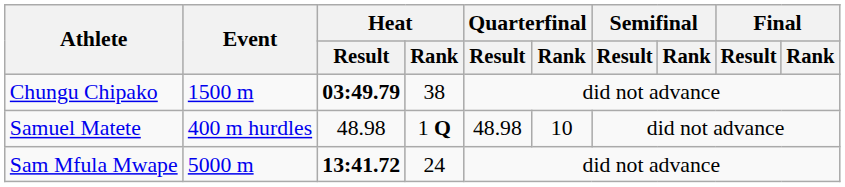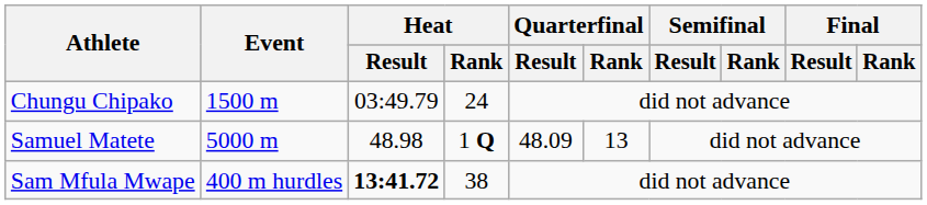 <table class="wikitable" style="font-size:90%">
 <tr>
 <th rowspan="2">Athlete</th>
 <th rowspan="2">Event</th>
 <th colspan="2">Heat</th>
 <th colspan="2">Quarterfinal</th>
 <th colspan="2">Semifinal</th>
 <th colspan="2">Final</th>
 </tr>
 <tr style="font-size:95%">
 <th>Result</th>
 <th>Rank</th>
 <th>Result</th>
 <th>Rank</th>
 <th>Result</th>
 <th>Rank</th>
 <th>Result</th>
 <th>Rank</th>
 </tr>
 <tr align=center>
 <td align=left><a href='#'>Chungu Chipako</a></td>
 <td align=left><a href='#'>1500 m</a></td>
-<td><strong>03:49.79</strong></td>
-<td>38</td>
+<td>03:49.79</td>
+<td>24</td>
 <td colspan=6>did not advance</td>
 </tr>
 <tr align=center>
 <td align=left><a href='#'>Samuel Matete</a></td>
-<td align=left><a href='#'>400 m hurdles</a></td>
+<td align=left><a href='#'>5000 m</a></td>
 <td>48.98</td>
 <td>1 <strong>Q</strong></td>
-<td>48.98</td>
-<td>10</td>
+<td>48.09</td>
+<td>13</td>
 <td colspan=4>did not advance</td>
 </tr>
 <tr align=center>
 <td align=left><a href='#'>Sam Mfula Mwape</a></td>
-<td align=left><a href='#'>5000 m</a></td>
+<td align=left><a href='#'>400 m hurdles</a></td>
 <td><strong>13:41.72</strong></td>
-<td>24</td>
+<td>38</td>
 <td colspan=6>did not advance</td>
 </tr>
 </table>
